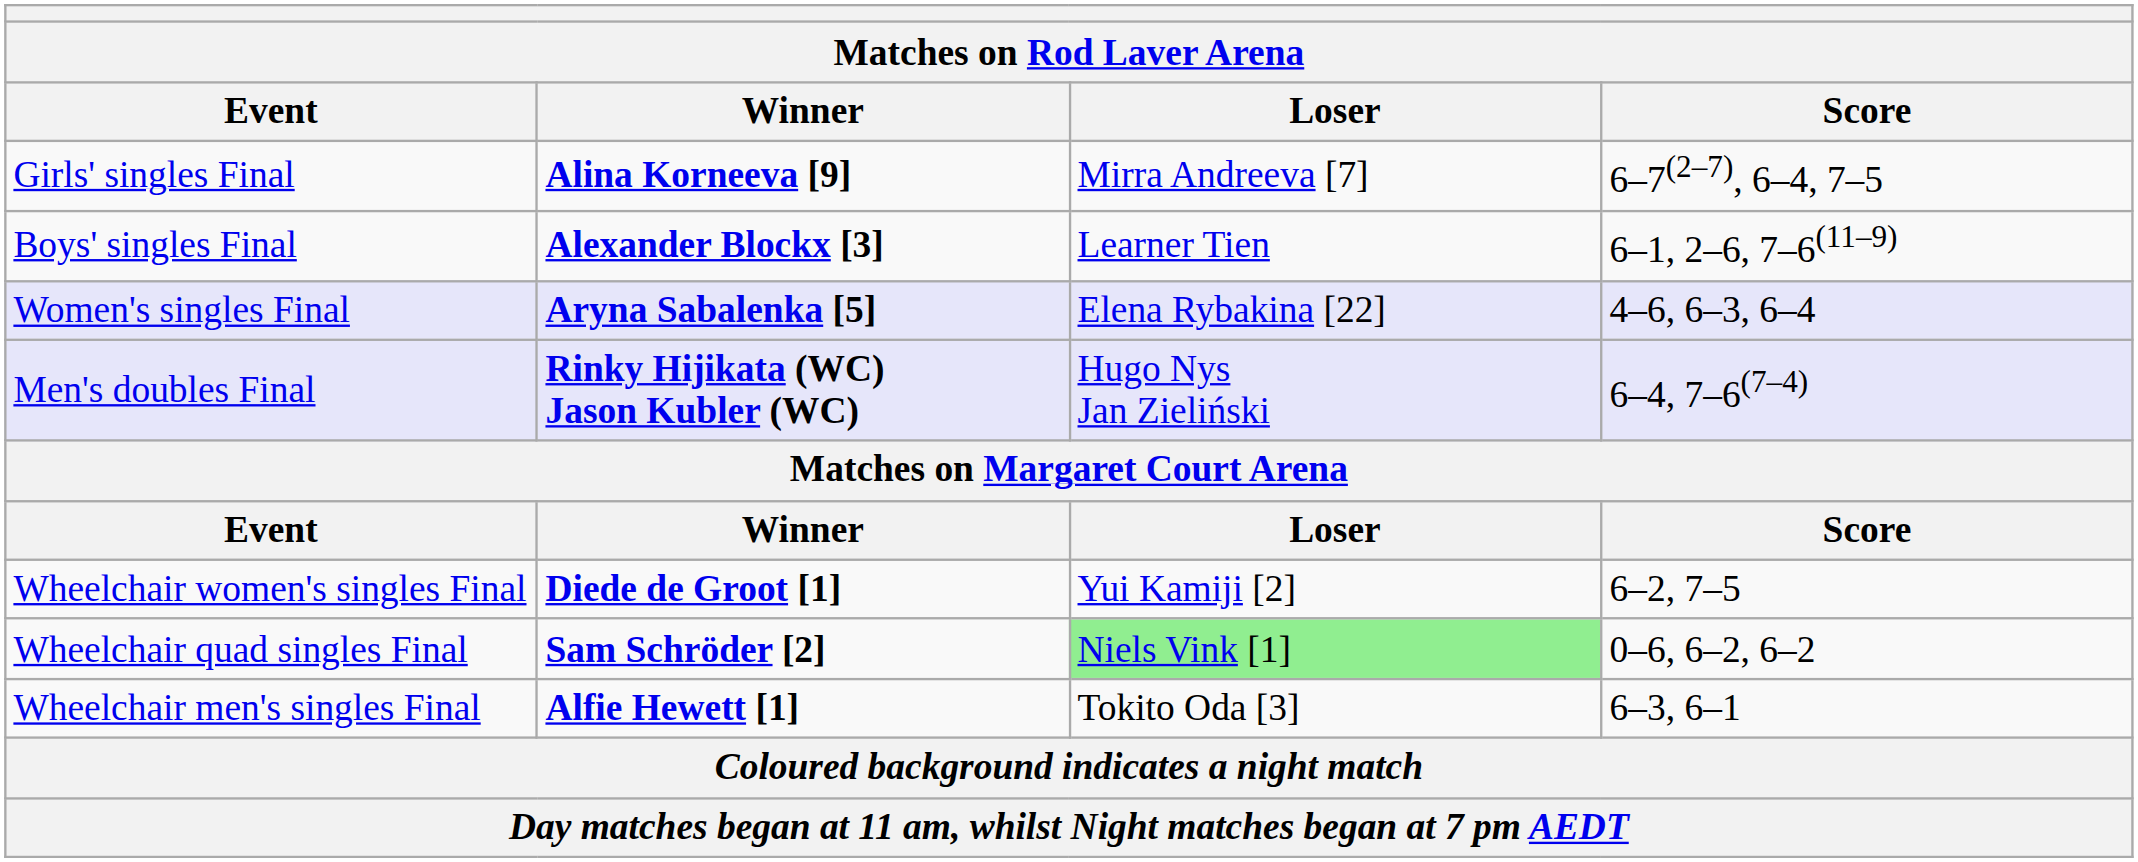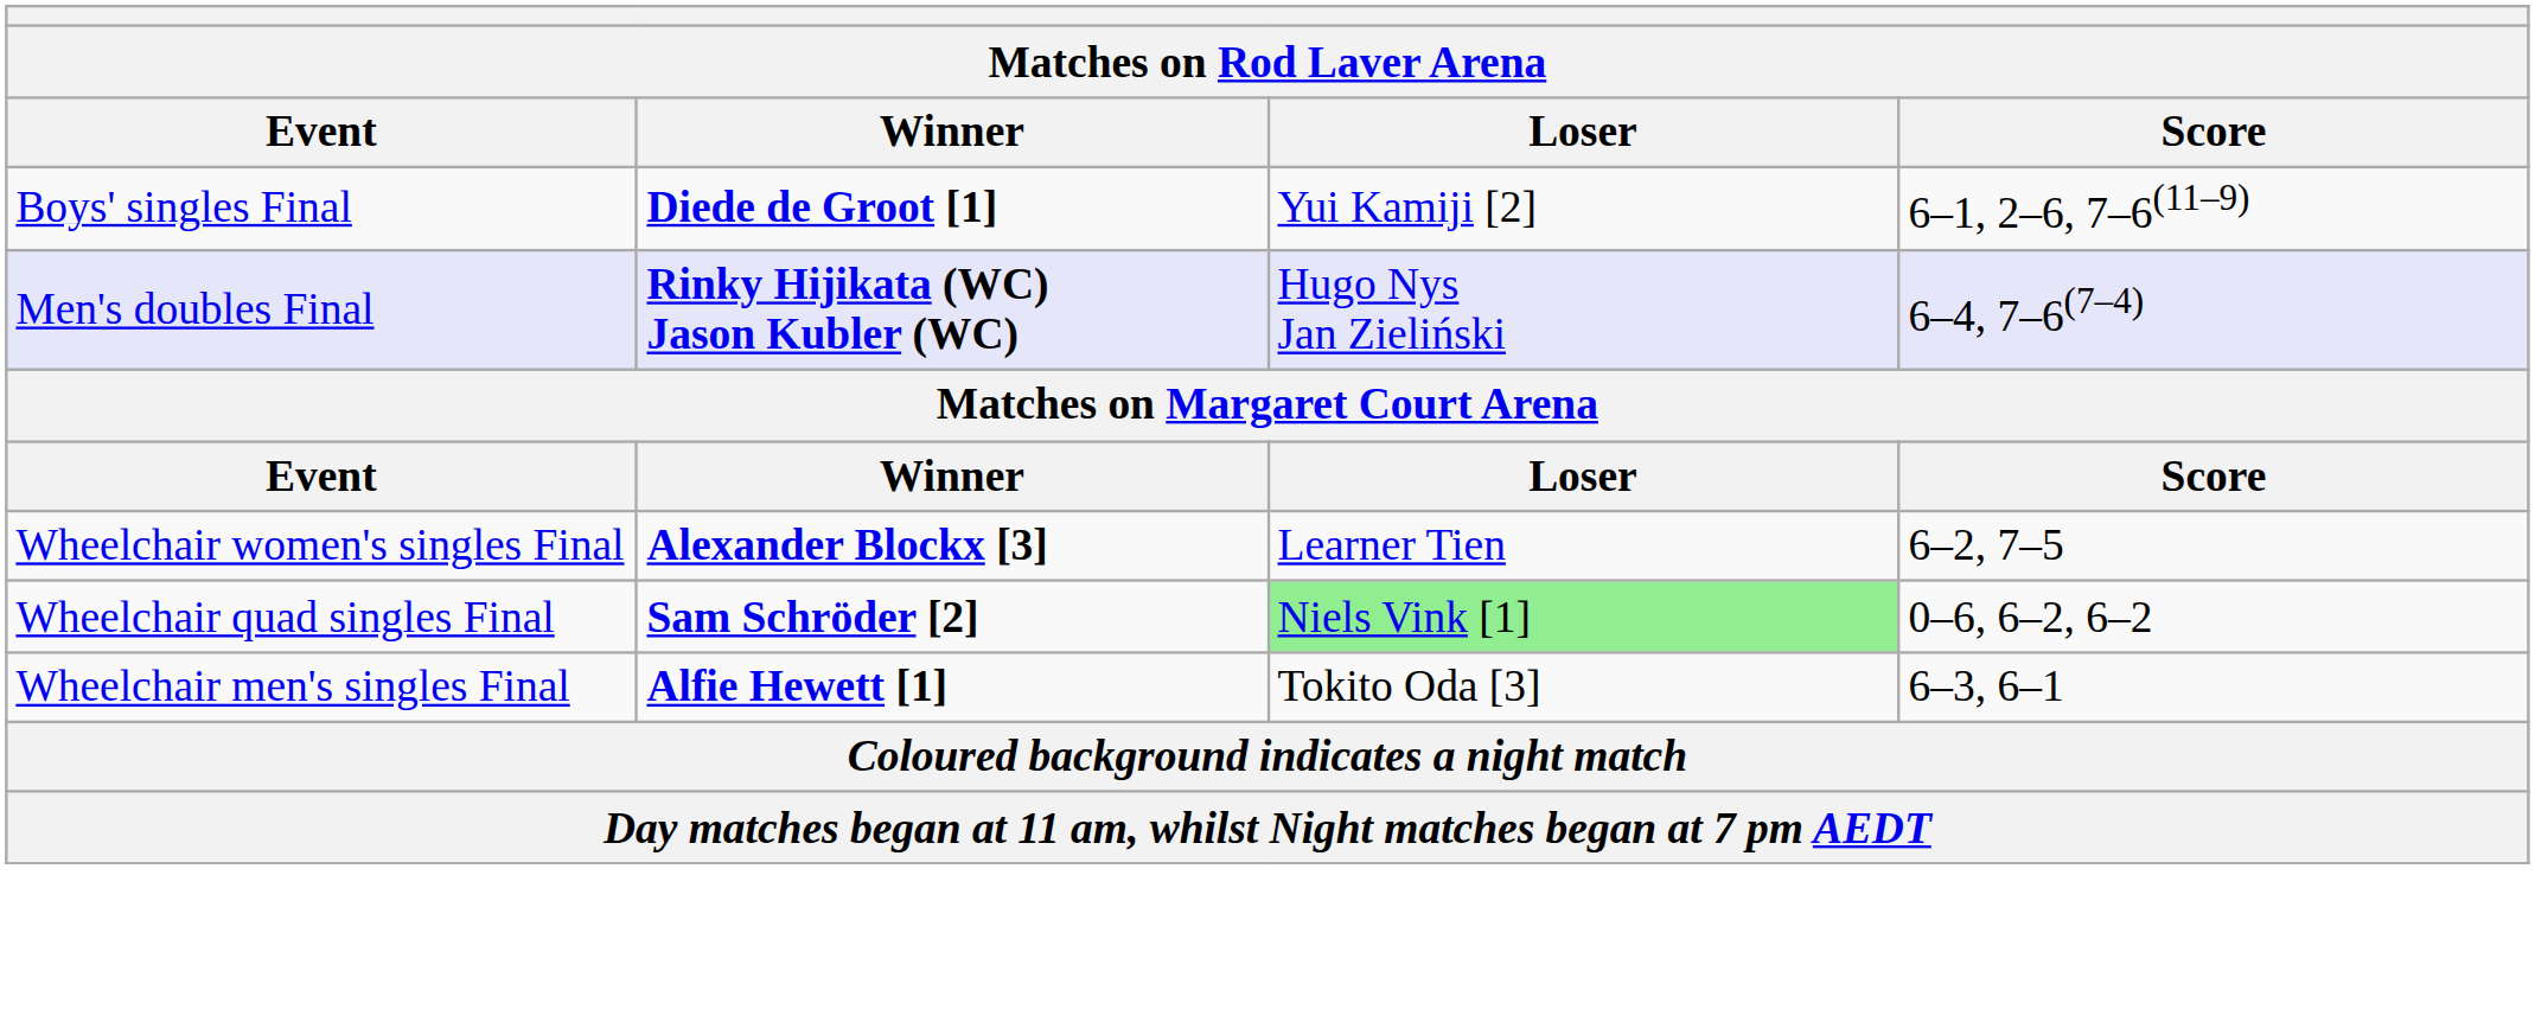 <table class="wikitable collapsible uncollapsed" style="margin:auto;">
 <tr>
 <th colspan=4></th>
 </tr>
 <tr>
 <th colspan=4><strong>Matches on <a href='#'>Rod Laver Arena</a></strong></th>
 </tr>
 <tr>
 <th style="width:220px;">Event</th>
 <th style="width:220px;">Winner</th>
 <th style="width:220px;">Loser</th>
 <th style="width:220px;">Score</th>
 </tr>
 <tr>
-<td><a href='#'>Girls' singles Final</a></td>
-<td><strong> <a href='#'>Alina Korneeva</a> [9]</strong></td>
-<td> <a href='#'>Mirra Andreeva</a> [7]</td>
-<td>6–7<sup>(2–7)</sup>, 6–4, 7–5</td>
-</tr>
-<tr>
 <td><a href='#'>Boys' singles Final</a></td>
-<td><strong> <a href='#'>Alexander Blockx</a> [3]</strong></td>
-<td> <a href='#'>Learner Tien</a></td>
+<td><strong> <a href='#'>Diede de Groot</a> [1]</strong></td>
+<td> <a href='#'>Yui Kamiji</a> [2]</td>
 <td>6–1, 2–6, 7–6<sup>(11–9)</sup></td>
-</tr>
-<tr bgcolor=lavender>
-<td><a href='#'>Women's singles Final</a></td>
-<td><strong> <a href='#'>Aryna Sabalenka</a> [5]</strong></td>
-<td> <a href='#'>Elena Rybakina</a> [22]</td>
-<td>4–6, 6–3, 6–4</td>
 </tr>
 <tr bgcolor=lavender>
 <td><a href='#'>Men's doubles Final</a></td>
 <td><strong> <a href='#'>Rinky Hijikata</a> (WC)<br>  <a href='#'>Jason Kubler</a> (WC)</strong></td>
 <td> <a href='#'>Hugo Nys</a> <br>  <a href='#'>Jan Zieliński</a></td>
 <td>6–4, 7–6<sup>(7–4)</sup></td>
 </tr>
 <tr>
 <th colspan=4><strong>Matches on <a href='#'>Margaret Court Arena</a></strong></th>
 </tr>
 <tr>
 <th style="width:220px;">Event</th>
 <th style="width:220px;">Winner</th>
 <th style="width:220px;">Loser</th>
 <th style="width:220px;">Score</th>
 </tr>
 <tr>
 <td><a href='#'>Wheelchair women's singles Final</a></td>
-<td><strong> <a href='#'>Diede de Groot</a> [1]</strong></td>
-<td> <a href='#'>Yui Kamiji</a> [2]</td>
+<td><strong> <a href='#'>Alexander Blockx</a> [3]</strong></td>
+<td> <a href='#'>Learner Tien</a></td>
 <td>6–2, 7–5</td>
 </tr>
 <tr>
 <td><a href='#'>Wheelchair quad singles Final</a></td>
 <td><strong> <a href='#'>Sam Schröder</a> [2]</strong></td>
 <td style="background: lightgreen;"> <a href='#'>Niels Vink</a> [1]</td>
 <td>0–6, 6–2, 6–2</td>
 </tr>
 <tr>
 <td><a href='#'>Wheelchair men's singles Final</a></td>
 <td><strong> <a href='#'>Alfie Hewett</a> [1]</strong></td>
 <td> Tokito Oda [3]</td>
 <td>6–3, 6–1</td>
 </tr>
 <tr>
 <th colspan=4><em>Coloured background indicates a night match</em></th>
 </tr>
 <tr>
 <th colspan=4><em>Day matches began at 11 am, whilst Night matches began at 7 pm <a href='#'>AEDT</a></em></th>
 </tr>
 </table>
